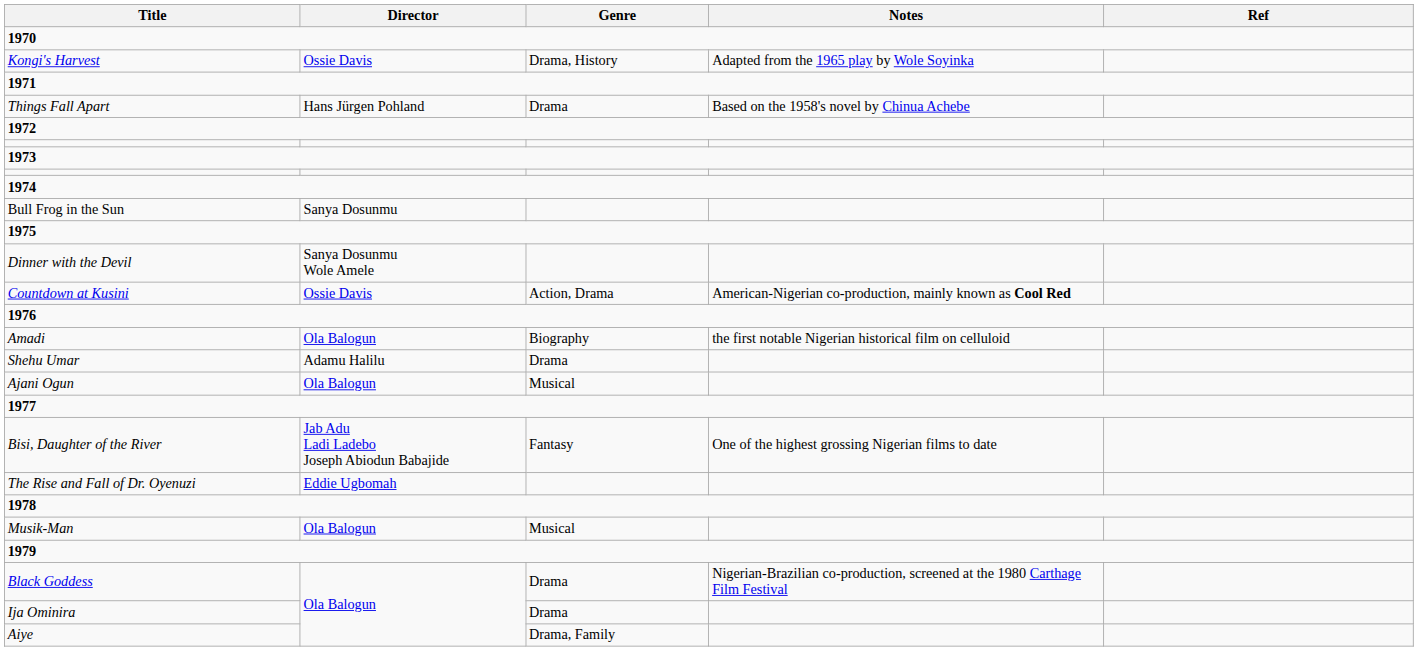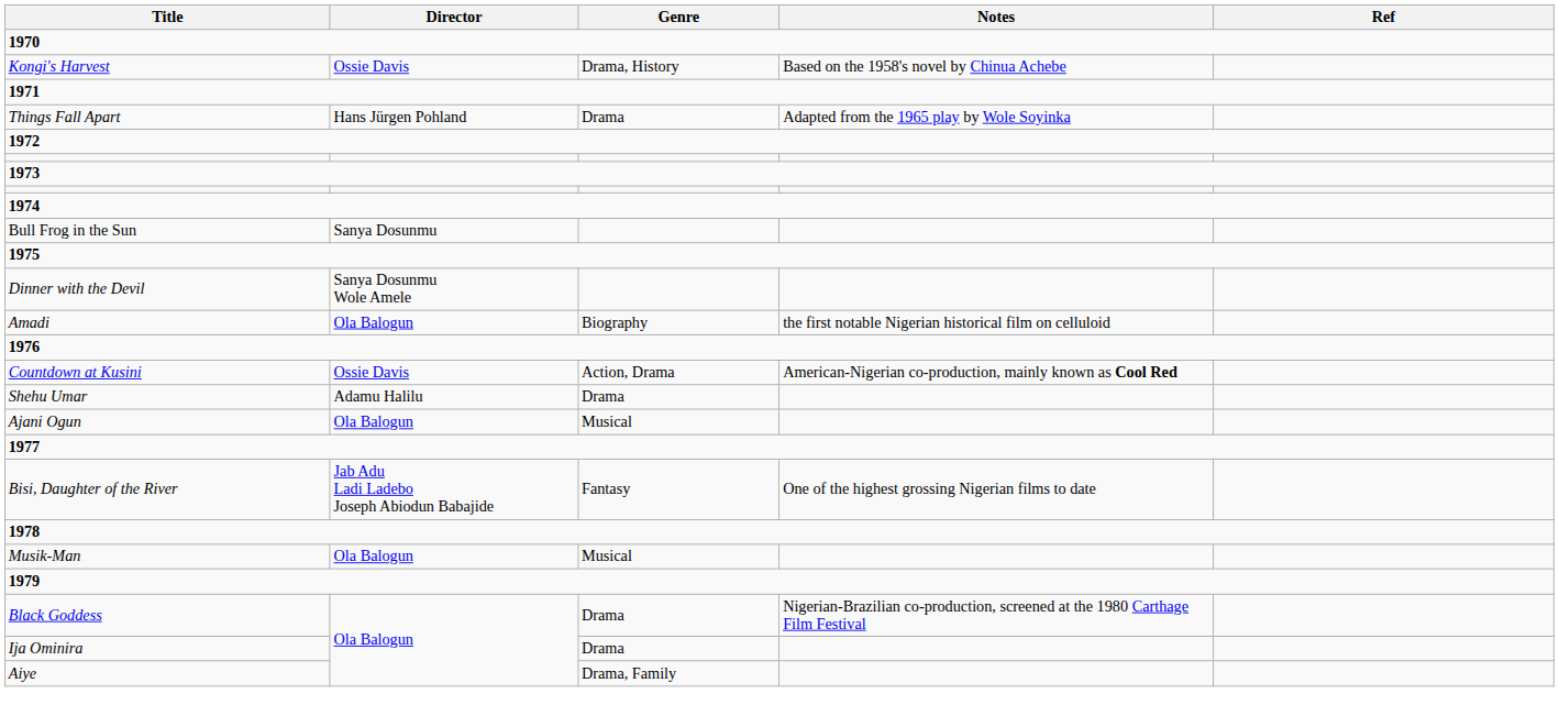 <table class="wikitable" width="100%">
 <tr>
 <th width="21%">Title</th>
 <th width="16%">Director</th>
 <th width="13%">Genre</th>
 <th width="28%">Notes</th>
 <th>Ref</th>
 </tr>
 <tr>
 <td colspan="5" ><strong>1970</strong></td>
 </tr>
 <tr>
 <td><a href='#'><em>Kongi's Harvest</em></a></td>
 <td><a href='#'>Ossie Davis</a></td>
 <td>Drama, History</td>
-<td>Adapted from the <a href='#'>1965 play</a> by <a href='#'>Wole Soyinka</a></td>
+<td>Based on the 1958's novel by <a href='#'>Chinua Achebe</a></td>
 <td></td>
 </tr>
 <tr>
 <td colspan="5" ><strong>1971</strong></td>
 </tr>
 <tr>
 <td><em>Things Fall Apart</em></td>
 <td>Hans Jürgen Pohland</td>
 <td>Drama</td>
-<td>Based on the 1958's novel by <a href='#'>Chinua Achebe</a></td>
+<td>Adapted from the <a href='#'>1965 play</a> by <a href='#'>Wole Soyinka</a></td>
 <td></td>
 </tr>
 <tr>
 <td colspan="5" ><strong>1972</strong></td>
 </tr>
 <tr>
 <td></td>
 <td></td>
 <td></td>
 <td></td>
 <td></td>
 </tr>
 <tr>
 <td colspan="5" ><strong>1973</strong></td>
 </tr>
 <tr>
 <td></td>
 <td></td>
 <td></td>
 <td></td>
 <td></td>
 </tr>
 <tr>
 <td colspan="5" ><strong>1974</strong></td>
 </tr>
 <tr>
 <td>Bull Frog in the Sun</td>
 <td>Sanya Dosunmu</td>
 <td></td>
 <td></td>
 <td></td>
 </tr>
 <tr>
 <td colspan="5" ><strong>1975</strong></td>
 </tr>
 <tr>
 <td><em>Dinner with the Devil</em></td>
 <td>Sanya Dosunmu<br>Wole Amele</td>
 <td></td>
 <td></td>
 <td></td>
 </tr>
 <tr>
-<td><em><a href='#'>Countdown at Kusini</a></em></td>
-<td><a href='#'>Ossie Davis</a></td>
-<td>Action, Drama</td>
-<td>American-Nigerian co-production, mainly known as <strong>Cool Red</strong></td>
+<td><em>Amadi</em></td>
+<td><a href='#'>Ola Balogun</a></td>
+<td>Biography</td>
+<td>the first notable Nigerian historical film on celluloid</td>
 <td></td>
 </tr>
 <tr>
 <td colspan="5" ><strong>1976</strong></td>
 </tr>
 <tr>
-<td><em>Amadi</em></td>
-<td><a href='#'>Ola Balogun</a></td>
-<td>Biography</td>
-<td>the first notable Nigerian historical film on celluloid</td>
+<td><em><a href='#'>Countdown at Kusini</a></em></td>
+<td><a href='#'>Ossie Davis</a></td>
+<td>Action, Drama</td>
+<td>American-Nigerian co-production, mainly known as <strong>Cool Red</strong></td>
 <td></td>
 </tr>
 <tr>
 <td><em>Shehu Umar</em></td>
 <td>Adamu Halilu</td>
 <td>Drama</td>
 <td></td>
 <td></td>
 </tr>
 <tr>
 <td><em>Ajani Ogun</em></td>
 <td><a href='#'>Ola Balogun</a></td>
 <td>Musical</td>
 <td></td>
 <td></td>
 </tr>
 <tr>
 <td colspan="5" ><strong>1977</strong></td>
 </tr>
 <tr>
 <td><em>Bisi, Daughter of the River</em></td>
 <td><a href='#'>Jab Adu</a><br><a href='#'>Ladi Ladebo</a><br>Joseph Abiodun Babajide</td>
 <td>Fantasy</td>
 <td>One of the highest grossing Nigerian films to date</td>
-<td></td>
-</tr>
-<tr>
-<td><em>The Rise and Fall of Dr. Oyenuzi</em></td>
-<td><a href='#'>Eddie Ugbomah</a></td>
-<td></td>
-<td></td>
 <td></td>
 </tr>
 <tr>
 <td colspan="5" ><strong>1978</strong></td>
 </tr>
 <tr>
 <td><em>Musik-Man</em></td>
 <td><a href='#'>Ola Balogun</a></td>
 <td>Musical</td>
 <td></td>
 <td></td>
 </tr>
 <tr>
 <td colspan="5" ><strong>1979</strong></td>
 </tr>
 <tr>
 <td><em><a href='#'>Black Goddess</a></em></td>
 <td rowspan="3"><a href='#'>Ola Balogun</a></td>
 <td>Drama</td>
 <td>Nigerian-Brazilian co-production, screened at the 1980 <a href='#'>Carthage Film Festival</a></td>
 <td></td>
 </tr>
 <tr>
 <td><em>Ija Ominira</em></td>
 <td>Drama</td>
 <td></td>
 <td></td>
 </tr>
 <tr>
 <td><em>Aiye</em></td>
 <td>Drama, Family</td>
 <td></td>
 <td></td>
 </tr>
 </table>
